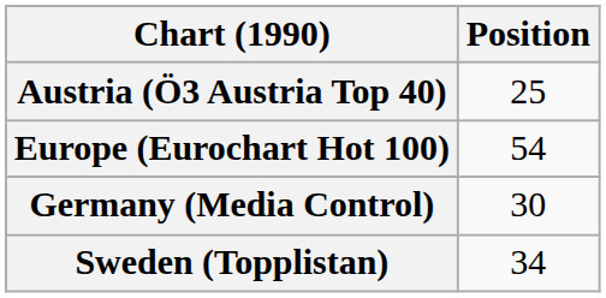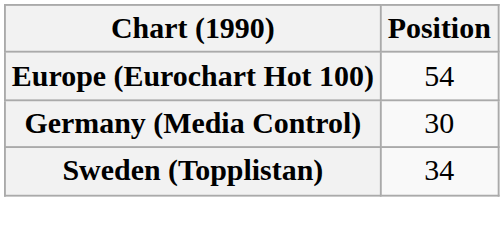 <table class="wikitable sortable plainrowheaders">
 <tr>
 <th scope="col">Chart (1990)</th>
 <th scope="col">Position</th>
-</tr>
-<tr>
-<th scope="row">Austria (Ö3 Austria Top 40)</th>
-<td style="text-align:center;">25</td>
 </tr>
 <tr>
 <th scope="row">Europe (Eurochart Hot 100)</th>
 <td style="text-align:center;">54</td>
 </tr>
 <tr>
 <th scope="row">Germany (Media Control)</th>
 <td style="text-align:center;">30</td>
 </tr>
 <tr>
 <th scope="row">Sweden (Topplistan)</th>
 <td style="text-align:center;">34</td>
 </tr>
 </table>
